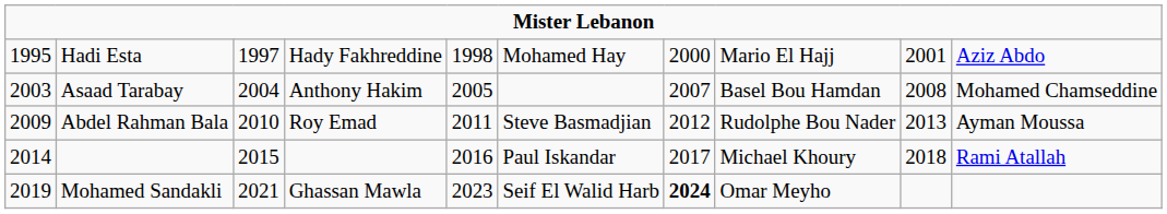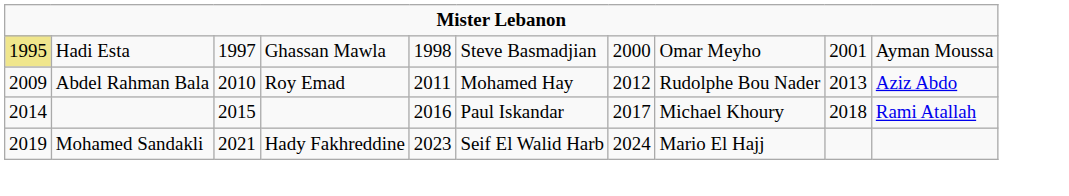 <table class="wikitable" style="font-size: 91%;">
 <tr>
 <td colspan="10" align="center"><strong>Mister Lebanon</strong></td>
 </tr>
 <tr>
-<td>1995</td>
+<td style="background: khaki;">1995</td>
 <td>Hadi Esta</td>
 <td>1997</td>
-<td>Hady Fakhreddine</td>
+<td>Ghassan Mawla</td>
 <td>1998</td>
-<td>Mohamed Hay</td>
+<td>Steve Basmadjian</td>
 <td>2000</td>
-<td>Mario El Hajj</td>
+<td>Omar Meyho</td>
 <td>2001</td>
-<td><a href='#'>Aziz Abdo</a></td>
-</tr>
-<tr>
-<td>2003</td>
-<td>Asaad Tarabay</td>
-<td>2004</td>
-<td>Anthony Hakim</td>
-<td>2005</td>
-<td></td>
-<td>2007</td>
-<td>Basel Bou Hamdan</td>
-<td>2008</td>
-<td>Mohamed Chamseddine</td>
+<td>Ayman Moussa</td>
 </tr>
 <tr>
 <td>2009</td>
 <td>Abdel Rahman Bala</td>
 <td>2010</td>
 <td>Roy Emad</td>
 <td>2011</td>
-<td>Steve Basmadjian</td>
+<td>Mohamed Hay</td>
 <td>2012</td>
 <td>Rudolphe Bou Nader</td>
 <td>2013</td>
-<td>Ayman Moussa</td>
+<td><a href='#'>Aziz Abdo</a></td>
 </tr>
 <tr>
 <td>2014</td>
 <td></td>
 <td>2015</td>
 <td></td>
 <td>2016</td>
 <td>Paul Iskandar</td>
 <td>2017</td>
 <td>Michael Khoury</td>
 <td>2018</td>
 <td><a href='#'>Rami Atallah</a></td>
 </tr>
 <tr>
 <td>2019</td>
 <td>Mohamed Sandakli</td>
 <td>2021</td>
-<td>Ghassan Mawla</td>
+<td>Hady Fakhreddine</td>
 <td>2023</td>
 <td>Seif El Walid Harb</td>
-<td><strong>2024</strong></td>
-<td>Omar Meyho</td>
+<td>2024</td>
+<td>Mario El Hajj</td>
 <td></td>
 <td></td>
 </tr>
 </table>
